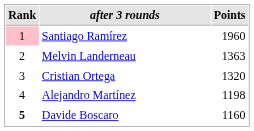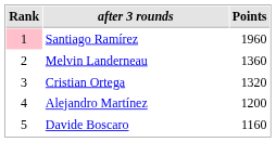 <table cellspacing="1" cellpadding="3" style="border:1px solid #aaa; font-size:90%;">
 <tr style="background:#e4e4e4;">
 <th style="border-bottom:1px solid #aaa; width:10px;">Rank</th>
 <th style="border-bottom:1px solid #aaa; width:200px; white-space:nowrap;"><em>after 3 rounds</em> </th>
 <th style="border-bottom:1px solid #aaa; width:20px;">Points</th>
 </tr>
 <tr>
 <td align=center style="background: pink;">1</td>
 <td> <a href='#'>Santiago Ramírez</a></td>
 <td align=right>1960</td>
 </tr>
 <tr>
 <td align=center>2</td>
 <td> <a href='#'>Melvin Landerneau</a></td>
-<td align=right>1363</td>
+<td align=right>1360</td>
 </tr>
 <tr>
 <td align=center>3</td>
 <td> <a href='#'>Cristian Ortega</a></td>
 <td align=right>1320</td>
 </tr>
 <tr>
 <td align=center>4</td>
 <td> <a href='#'>Alejandro Martínez</a></td>
-<td align=right>1198</td>
+<td align=right>1200</td>
 </tr>
 <tr>
-<td align=center><strong>5</strong></td>
+<td align=center>5</td>
 <td> <a href='#'>Davide Boscaro</a></td>
 <td align=right>1160</td>
 </tr>
 </table>
